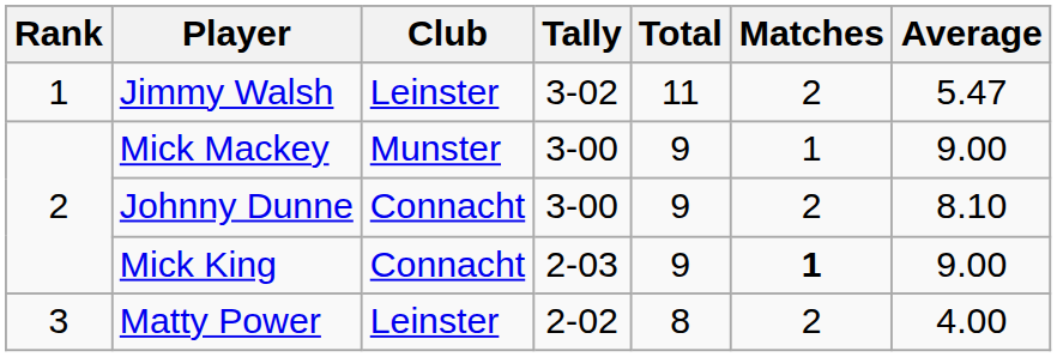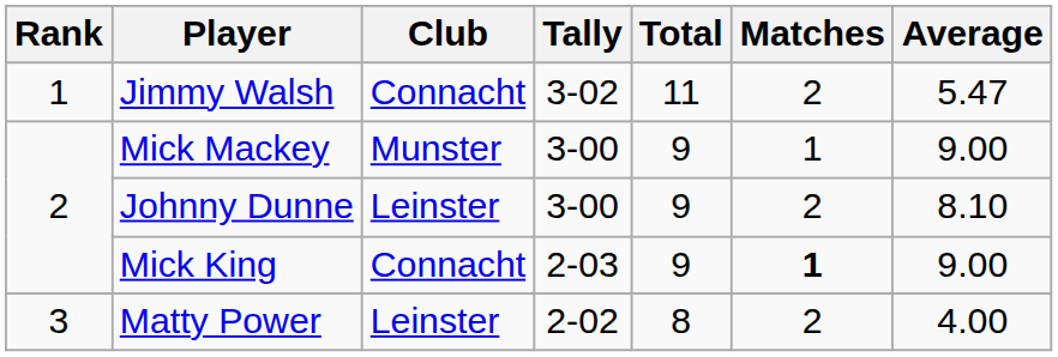 <table class="wikitable">
 <tr>
 <th>Rank</th>
 <th>Player</th>
 <th>Club</th>
 <th>Tally</th>
 <th>Total</th>
 <th>Matches</th>
 <th>Average</th>
 </tr>
 <tr>
 <td rowspan=1 align=center>1</td>
 <td><a href='#'>Jimmy Walsh</a></td>
-<td><a href='#'>Leinster</a></td>
+<td><a href='#'>Connacht</a></td>
 <td align=center>3-02</td>
 <td align=center>11</td>
 <td align=center>2</td>
 <td align=center>5.47</td>
 </tr>
 <tr>
 <td rowspan=3 align=center>2</td>
 <td><a href='#'>Mick Mackey</a></td>
 <td><a href='#'>Munster</a></td>
 <td align=center>3-00</td>
 <td align=center>9</td>
 <td align=center>1</td>
 <td align=center>9.00</td>
 </tr>
 <tr>
 <td><a href='#'>Johnny Dunne</a></td>
-<td><a href='#'>Connacht</a></td>
+<td><a href='#'>Leinster</a></td>
 <td align=center>3-00</td>
 <td align=center>9</td>
 <td align=center>2</td>
 <td align=center>8.10</td>
 </tr>
 <tr>
 <td><a href='#'>Mick King</a></td>
 <td><a href='#'>Connacht</a></td>
 <td align=center>2-03</td>
 <td align=center>9</td>
 <td align=center><strong>1</strong></td>
 <td align=center>9.00</td>
 </tr>
 <tr>
 <td rowspan=1 align=center>3</td>
 <td><a href='#'>Matty Power</a></td>
 <td><a href='#'>Leinster</a></td>
 <td align=center>2-02</td>
 <td align=center>8</td>
 <td align=center>2</td>
 <td align=center>4.00</td>
 </tr>
 </table>
